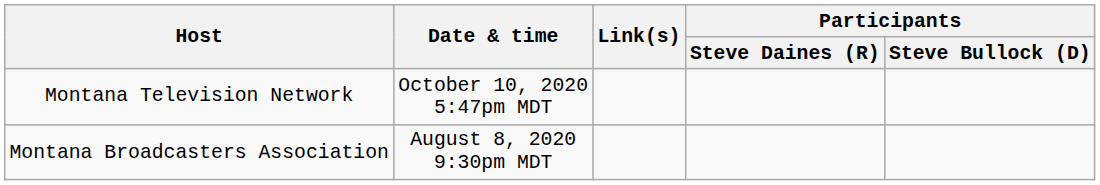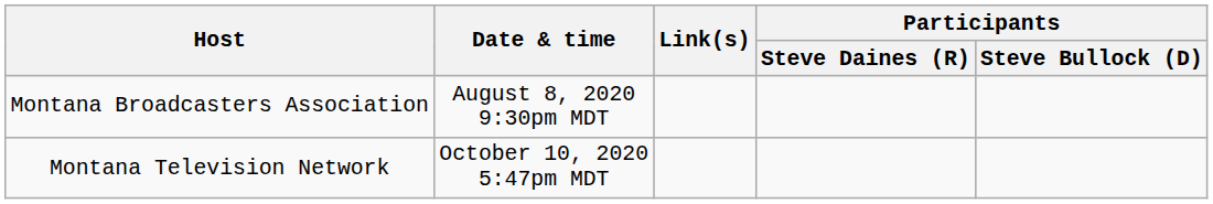 <table class="wikitable sortable">
 <tr>
 <th rowspan="2">Host</th>
 <th rowspan="2">Date & time</th>
 <th rowspan="2">Link(s)</th>
 <th colspan="2">Participants</th>
 </tr>
 <tr>
 <th>Steve Daines (R)</th>
 <th>Steve Bullock (D)</th>
 </tr>
 <tr>
+<td align="center">Montana Broadcasters Association</td>
+<td align="center">August 8, 2020<br>9:30pm MDT</td>
+<td align="center"></td>
+<td></td>
+<td></td>
+</tr>
+<tr>
 <td align="center">Montana Television Network</td>
 <td align="center">October 10, 2020<br>5:47pm MDT</td>
 <td align="center"></td>
 <td></td>
 <td></td>
 </tr>
-<tr>
-<td align="center">Montana Broadcasters Association</td>
-<td align="center">August 8, 2020<br>9:30pm MDT</td>
-<td align="center"></td>
-<td></td>
-<td></td>
-</tr>
 </table>
